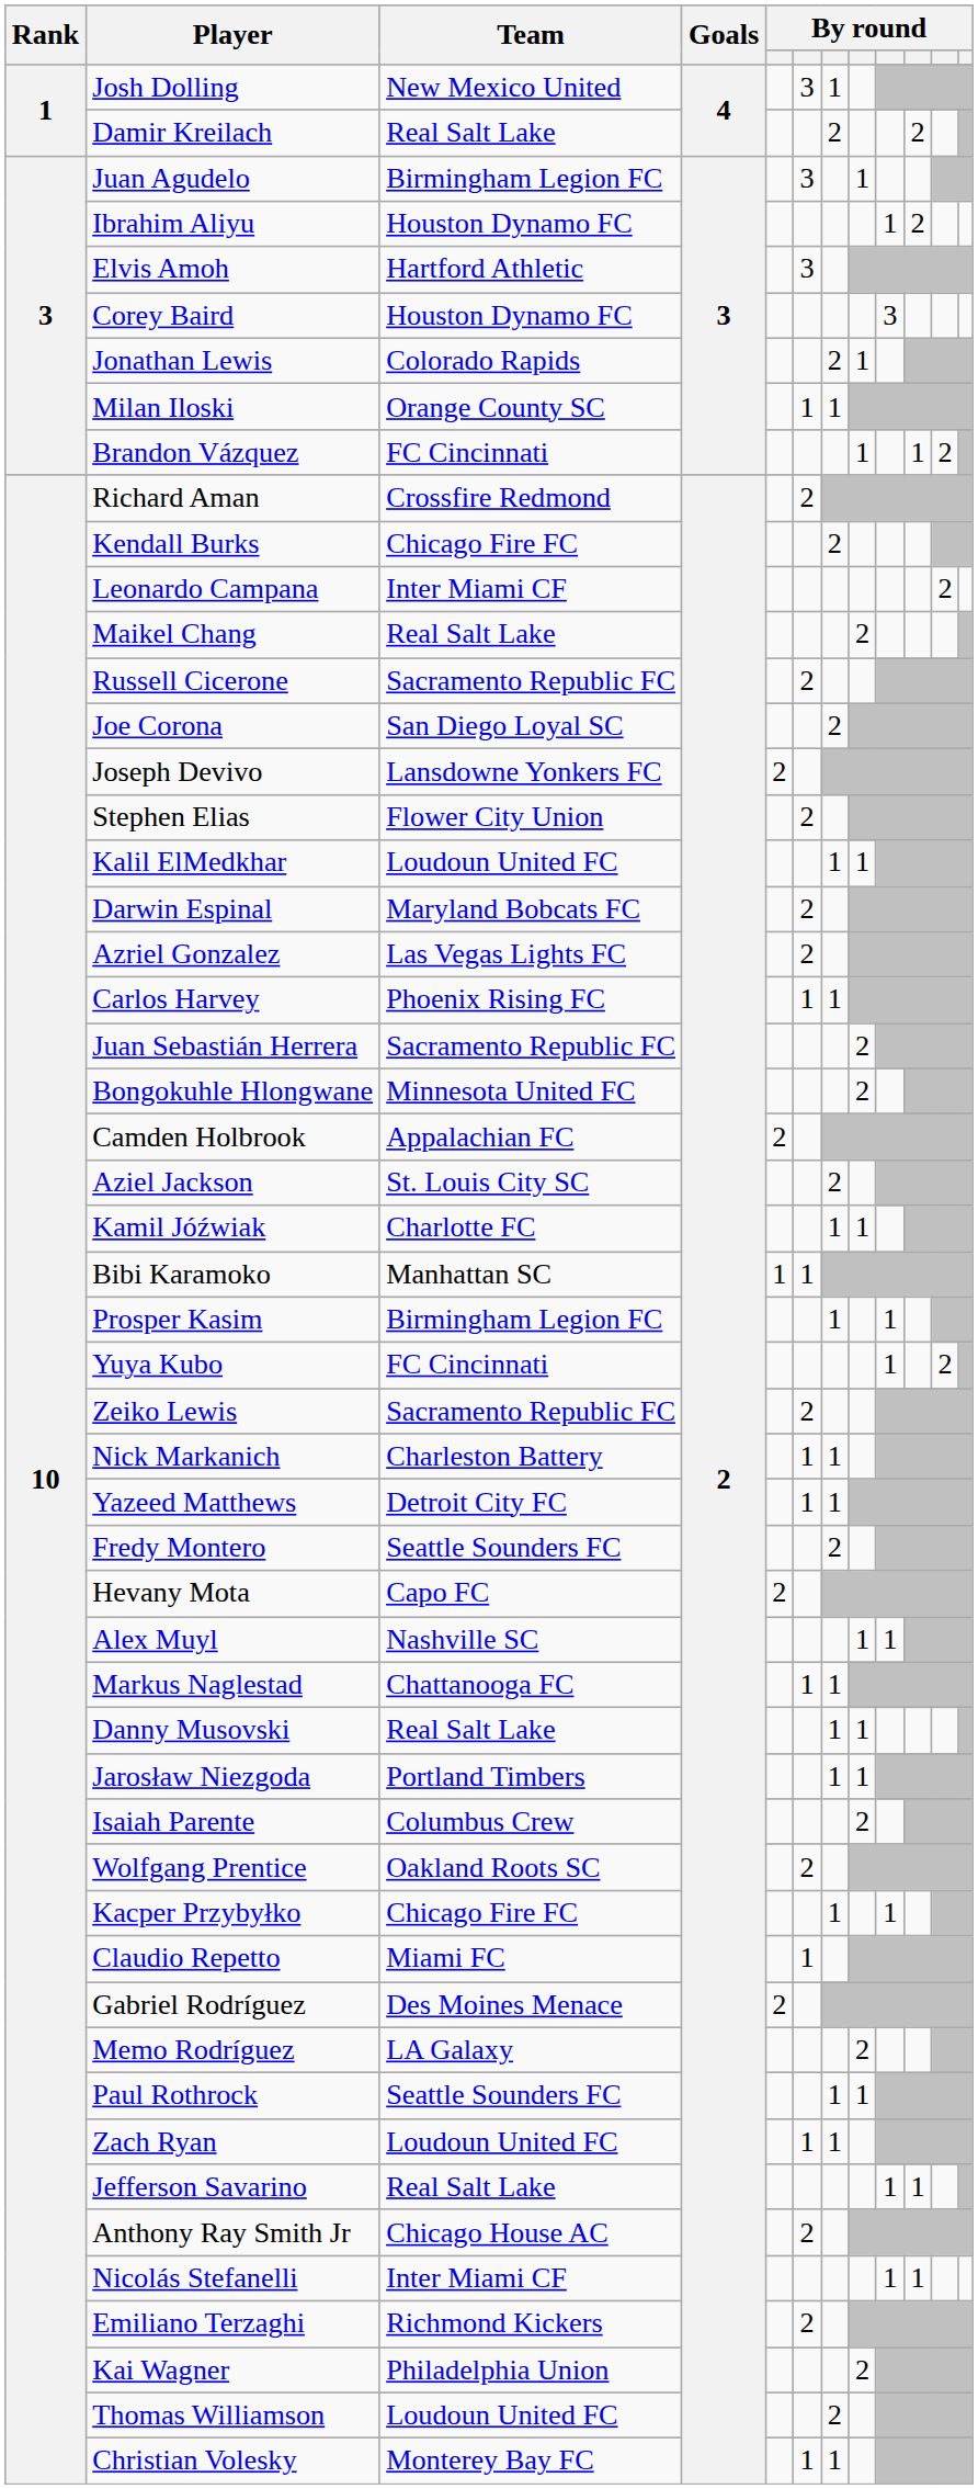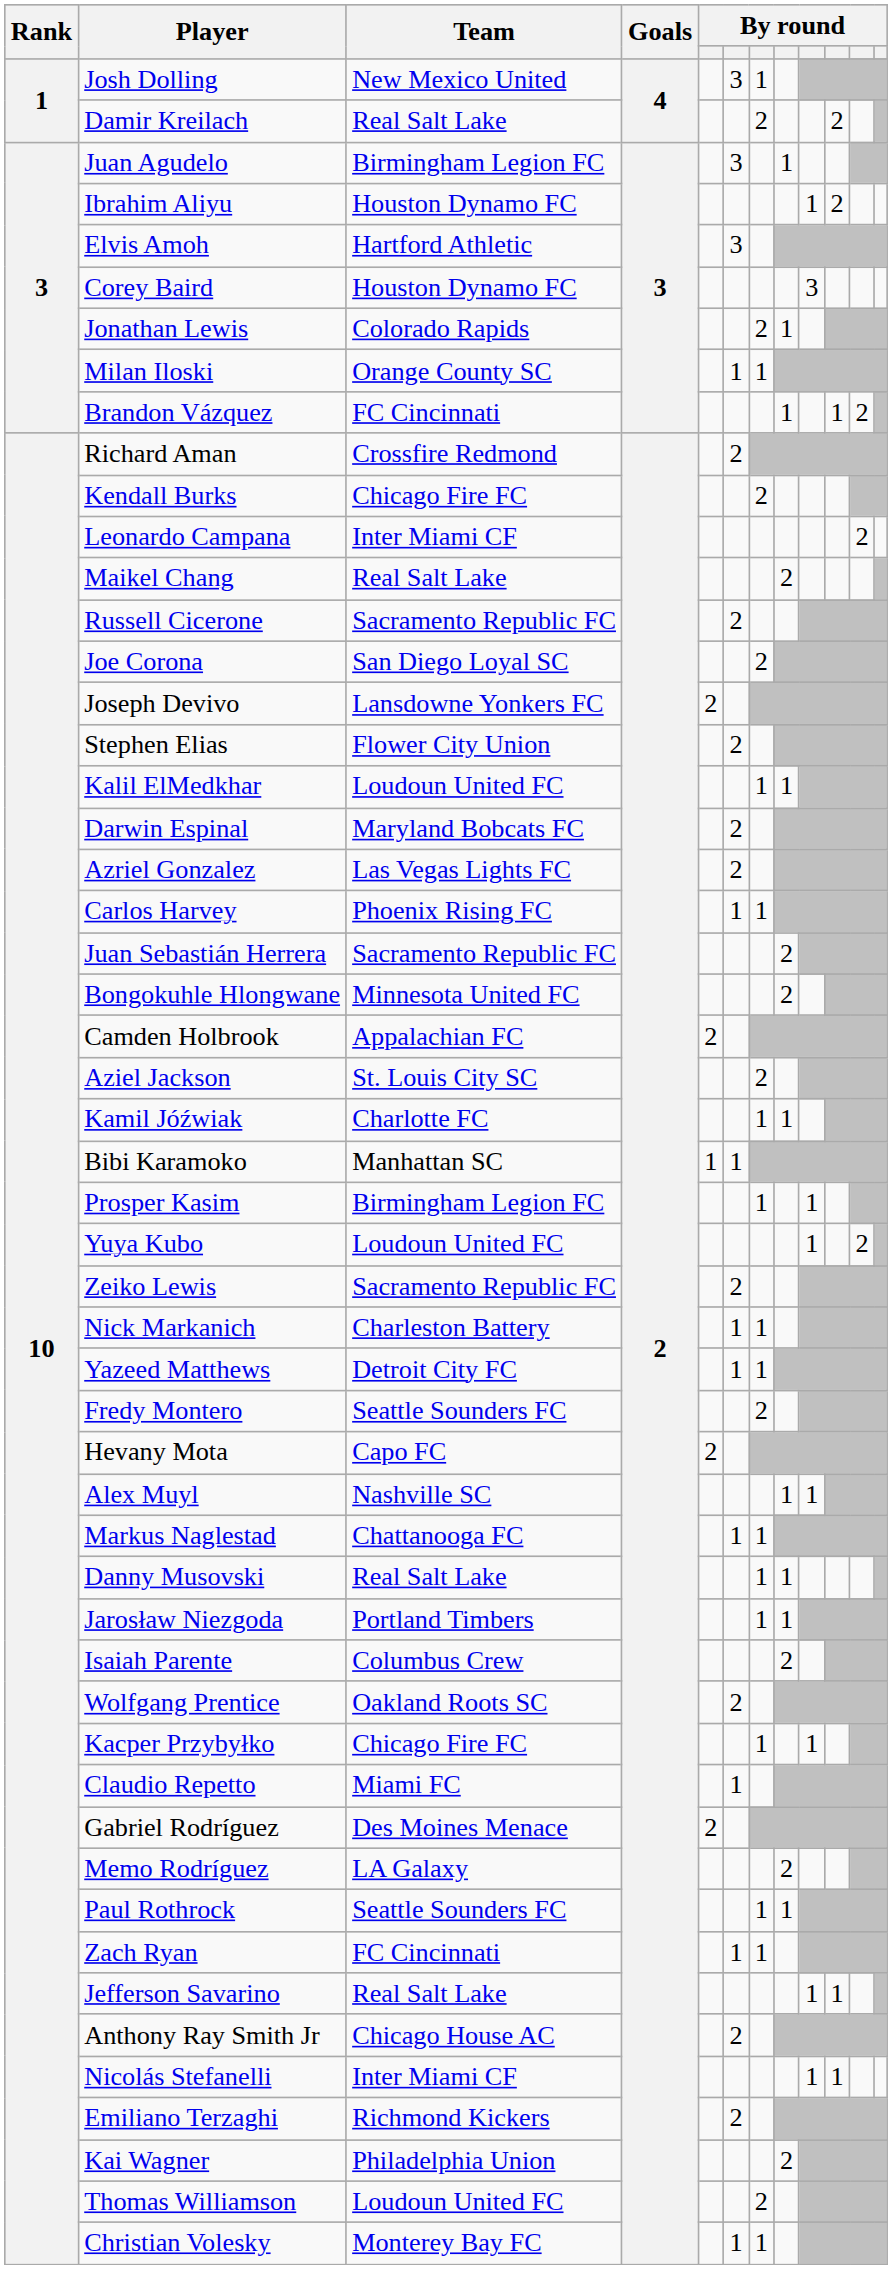 <table class="wikitable" style="text-align:center">
 <tr>
 <th rowspan=2>Rank</th>
 <th rowspan=2>Player</th>
 <th rowspan=2>Team</th>
 <th rowspan=2>Goals</th>
 <th colspan=9>By round</th>
 </tr>
 <tr>
 <th></th>
 <th></th>
 <th></th>
 <th></th>
 <th></th>
 <th></th>
 <th></th>
 <th></th>
 </tr>
 <tr>
 <th rowspan=2>1</th>
 <td align="left"> <a href='#'>Josh Dolling</a></td>
 <td align="left"><a href='#'>New Mexico United</a></td>
 <th rowspan=2>4</th>
 <td></td>
 <td>3</td>
 <td>1</td>
 <td></td>
 <td bgcolor="silver" colspan=4></td>
 </tr>
 <tr>
 <td align="left"> <a href='#'>Damir Kreilach</a></td>
 <td align="left"><a href='#'>Real Salt Lake</a></td>
 <td></td>
 <td></td>
 <td>2</td>
 <td></td>
 <td></td>
 <td>2</td>
 <td></td>
 <td bgcolor="silver"></td>
 </tr>
 <tr>
 <th rowspan=7>3</th>
 <td align="left"> <a href='#'>Juan Agudelo</a></td>
 <td align="left"><a href='#'>Birmingham Legion FC</a></td>
 <th rowspan=7>3</th>
 <td></td>
 <td>3</td>
 <td></td>
 <td>1</td>
 <td></td>
 <td></td>
 <td bgcolor="silver" colspan=2></td>
 </tr>
 <tr>
 <td align="left"> <a href='#'>Ibrahim Aliyu</a></td>
 <td align="left"><a href='#'>Houston Dynamo FC</a></td>
 <td></td>
 <td></td>
 <td></td>
 <td></td>
 <td>1</td>
 <td>2</td>
 <td></td>
 <td></td>
 </tr>
 <tr>
 <td align="left"> <a href='#'>Elvis Amoh</a></td>
 <td align="left"><a href='#'>Hartford Athletic</a></td>
 <td></td>
 <td>3</td>
 <td></td>
 <td bgcolor="silver" colspan=5></td>
 </tr>
 <tr>
 <td align="left"> <a href='#'>Corey Baird</a></td>
 <td align="left"><a href='#'>Houston Dynamo FC</a></td>
 <td></td>
 <td></td>
 <td></td>
 <td></td>
 <td>3</td>
 <td></td>
 <td></td>
 <td></td>
 </tr>
 <tr>
 <td align="left"> <a href='#'>Jonathan Lewis</a></td>
 <td align="left"><a href='#'>Colorado Rapids</a></td>
 <td></td>
 <td></td>
 <td>2</td>
 <td>1</td>
 <td></td>
 <td bgcolor="silver" colspan=3></td>
 </tr>
 <tr>
 <td align="left"> <a href='#'>Milan Iloski</a></td>
 <td align="left"><a href='#'>Orange County SC</a></td>
 <td></td>
 <td>1</td>
 <td>1</td>
 <td bgcolor="silver" colspan=5></td>
 </tr>
 <tr>
 <td align="left"> <a href='#'>Brandon Vázquez</a></td>
 <td align="left"><a href='#'>FC Cincinnati</a></td>
 <td></td>
 <td></td>
 <td></td>
 <td>1</td>
 <td></td>
 <td>1</td>
 <td>2</td>
 <td bgcolor="silver"></td>
 </tr>
 <tr>
 <th rowspan=44>10</th>
 <td align="left"> Richard Aman</td>
 <td align="left"><a href='#'>Crossfire Redmond</a></td>
 <th rowspan=44>2</th>
 <td></td>
 <td>2</td>
 <td bgcolor="silver" colspan=6></td>
 </tr>
 <tr>
 <td align="left"> <a href='#'>Kendall Burks</a></td>
 <td align="left"><a href='#'>Chicago Fire FC</a></td>
 <td></td>
 <td></td>
 <td>2</td>
 <td></td>
 <td></td>
 <td></td>
 <td bgcolor="silver" colspan=2></td>
 </tr>
 <tr>
 <td align="left"> <a href='#'>Leonardo Campana</a></td>
 <td align="left"><a href='#'>Inter Miami CF</a></td>
 <td></td>
 <td></td>
 <td></td>
 <td></td>
 <td></td>
 <td></td>
 <td>2</td>
 <td></td>
 </tr>
 <tr>
 <td align="left"> <a href='#'>Maikel Chang</a></td>
 <td align="left"><a href='#'>Real Salt Lake</a></td>
 <td></td>
 <td></td>
 <td></td>
 <td>2</td>
 <td></td>
 <td></td>
 <td></td>
 <td bgcolor="silver"></td>
 </tr>
 <tr>
 <td align="left"> <a href='#'>Russell Cicerone</a></td>
 <td align="left"><a href='#'>Sacramento Republic FC</a></td>
 <td></td>
 <td>2</td>
 <td></td>
 <td></td>
 <td bgcolor="silver" colspan=4></td>
 </tr>
 <tr>
 <td align="left"> <a href='#'>Joe Corona</a></td>
 <td align="left"><a href='#'>San Diego Loyal SC</a></td>
 <td></td>
 <td></td>
 <td>2</td>
 <td bgcolor="silver" colspan=5></td>
 </tr>
 <tr>
 <td align="left"> Joseph Devivo</td>
 <td align="left"><a href='#'>Lansdowne Yonkers FC</a></td>
 <td>2</td>
 <td></td>
 <td bgcolor="silver" colspan=6></td>
 </tr>
 <tr>
 <td align="left"> Stephen Elias</td>
 <td align="left"><a href='#'>Flower City Union</a></td>
 <td></td>
 <td>2</td>
 <td></td>
 <td bgcolor="silver" colspan=5></td>
 </tr>
 <tr>
 <td align="left"> <a href='#'>Kalil ElMedkhar</a></td>
 <td align="left"><a href='#'>Loudoun United FC</a></td>
 <td></td>
 <td></td>
 <td>1</td>
 <td>1</td>
 <td bgcolor="silver" colspan=4></td>
 </tr>
 <tr>
 <td align="left"> <a href='#'>Darwin Espinal</a></td>
 <td align="left"><a href='#'>Maryland Bobcats FC</a></td>
 <td></td>
 <td>2</td>
 <td></td>
 <td bgcolor="silver" colspan=5></td>
 </tr>
 <tr>
 <td align="left"> <a href='#'>Azriel Gonzalez</a></td>
 <td align="left"><a href='#'>Las Vegas Lights FC</a></td>
 <td></td>
 <td>2</td>
 <td></td>
 <td bgcolor="silver" colspan=5></td>
 </tr>
 <tr>
 <td align="left"> <a href='#'>Carlos Harvey</a></td>
 <td align="left"><a href='#'>Phoenix Rising FC</a></td>
 <td></td>
 <td>1</td>
 <td>1</td>
 <td bgcolor="silver" colspan=5></td>
 </tr>
 <tr>
 <td align="left"> <a href='#'>Juan Sebastián Herrera</a></td>
 <td align="left"><a href='#'>Sacramento Republic FC</a></td>
 <td></td>
 <td></td>
 <td></td>
 <td>2</td>
 <td bgcolor="silver" colspan=4></td>
 </tr>
 <tr>
 <td align="left"> <a href='#'>Bongokuhle Hlongwane</a></td>
 <td align="left"><a href='#'>Minnesota United FC</a></td>
 <td></td>
 <td></td>
 <td></td>
 <td>2</td>
 <td></td>
 <td bgcolor="silver" colspan=3></td>
 </tr>
 <tr>
 <td align="left"> Camden Holbrook</td>
 <td align="left"><a href='#'>Appalachian FC</a></td>
 <td>2</td>
 <td></td>
 <td bgcolor="silver" colspan=6></td>
 </tr>
 <tr>
 <td align="left"> <a href='#'>Aziel Jackson</a></td>
 <td align="left"><a href='#'>St. Louis City SC</a></td>
 <td></td>
 <td></td>
 <td>2</td>
 <td></td>
 <td bgcolor="silver" colspan=4></td>
 </tr>
 <tr>
 <td align="left"> <a href='#'>Kamil Jóźwiak</a></td>
 <td align="left"><a href='#'>Charlotte FC</a></td>
 <td></td>
 <td></td>
 <td>1</td>
 <td>1</td>
 <td></td>
 <td bgcolor="silver" colspan=3></td>
 </tr>
 <tr>
 <td align="left"> Bibi Karamoko</td>
 <td align="left">Manhattan SC</td>
 <td>1</td>
 <td>1</td>
 <td bgcolor="silver" colspan=6></td>
 </tr>
 <tr>
 <td align="left"> <a href='#'>Prosper Kasim</a></td>
 <td align="left"><a href='#'>Birmingham Legion FC</a></td>
 <td></td>
 <td></td>
 <td>1</td>
 <td></td>
 <td>1</td>
 <td></td>
 <td bgcolor="silver" colspan=2></td>
 </tr>
 <tr>
 <td align="left"> <a href='#'>Yuya Kubo</a></td>
-<td align="left"><a href='#'>FC Cincinnati</a></td>
+<td align="left"><a href='#'>Loudoun United FC</a></td>
 <td></td>
 <td></td>
 <td></td>
 <td></td>
 <td>1</td>
 <td></td>
 <td>2</td>
 <td bgcolor="silver"></td>
 </tr>
 <tr>
 <td align="left"> <a href='#'>Zeiko Lewis</a></td>
 <td align="left"><a href='#'>Sacramento Republic FC</a></td>
 <td></td>
 <td>2</td>
 <td></td>
 <td></td>
 <td bgcolor="silver" colspan=4></td>
 </tr>
 <tr>
 <td align="left"> <a href='#'>Nick Markanich</a></td>
 <td align="left"><a href='#'>Charleston Battery</a></td>
 <td></td>
 <td>1</td>
 <td>1</td>
 <td></td>
 <td bgcolor="silver" colspan=4></td>
 </tr>
 <tr>
 <td align="left"> <a href='#'>Yazeed Matthews</a></td>
 <td align="left"><a href='#'>Detroit City FC</a></td>
 <td></td>
 <td>1</td>
 <td>1</td>
 <td bgcolor="silver" colspan=5></td>
 </tr>
 <tr>
 <td align="left"> <a href='#'>Fredy Montero</a></td>
 <td align="left"><a href='#'>Seattle Sounders FC</a></td>
 <td></td>
 <td></td>
 <td>2</td>
 <td></td>
 <td bgcolor="silver" colspan=4></td>
 </tr>
 <tr>
 <td align="left"> Hevany Mota</td>
 <td align="left"><a href='#'>Capo FC</a></td>
 <td>2</td>
 <td></td>
 <td bgcolor="silver" colspan=6></td>
 </tr>
 <tr>
 <td align="left"> <a href='#'>Alex Muyl</a></td>
 <td align="left"><a href='#'>Nashville SC</a></td>
 <td></td>
 <td></td>
 <td></td>
 <td>1</td>
 <td>1</td>
 <td bgcolor="silver" colspan=3></td>
 </tr>
 <tr>
 <td align="left"> <a href='#'>Markus Naglestad</a></td>
 <td align="left"><a href='#'>Chattanooga FC</a></td>
 <td></td>
 <td>1</td>
 <td>1</td>
 <td bgcolor="silver" colspan=5></td>
 </tr>
 <tr>
 <td align="left"> <a href='#'>Danny Musovski</a></td>
 <td align="left"><a href='#'>Real Salt Lake</a></td>
 <td></td>
 <td></td>
 <td>1</td>
 <td>1</td>
 <td></td>
 <td></td>
 <td></td>
 <td bgcolor="silver"></td>
 </tr>
 <tr>
 <td align="left"> <a href='#'>Jarosław Niezgoda</a></td>
 <td align="left"><a href='#'>Portland Timbers</a></td>
 <td></td>
 <td></td>
 <td>1</td>
 <td>1</td>
 <td bgcolor="silver" colspan=4></td>
 </tr>
 <tr>
 <td align="left"> <a href='#'>Isaiah Parente</a></td>
 <td align="left"><a href='#'>Columbus Crew</a></td>
 <td></td>
 <td></td>
 <td></td>
 <td>2</td>
 <td></td>
 <td bgcolor="silver" colspan=3></td>
 </tr>
 <tr>
 <td align="left"> <a href='#'>Wolfgang Prentice</a></td>
 <td align="left"><a href='#'>Oakland Roots SC</a></td>
 <td></td>
 <td>2</td>
 <td></td>
 <td bgcolor="silver" colspan=5></td>
 </tr>
 <tr>
 <td align="left"> <a href='#'>Kacper Przybyłko</a></td>
 <td align="left"><a href='#'>Chicago Fire FC</a></td>
 <td></td>
 <td></td>
 <td>1</td>
 <td></td>
 <td>1</td>
 <td></td>
 <td bgcolor="silver" colspan=2></td>
 </tr>
 <tr>
 <td align="left"> <a href='#'>Claudio Repetto</a></td>
 <td align="left"><a href='#'>Miami FC</a></td>
 <td></td>
 <td>1</td>
 <td></td>
 <td bgcolor="silver" colspan=5></td>
 </tr>
 <tr>
 <td align="left"> Gabriel Rodríguez</td>
 <td align="left"><a href='#'>Des Moines Menace</a></td>
 <td>2</td>
 <td></td>
 <td bgcolor="silver" colspan=6></td>
 </tr>
 <tr>
 <td align="left"> <a href='#'>Memo Rodríguez</a></td>
 <td align="left"><a href='#'>LA Galaxy</a></td>
 <td></td>
 <td></td>
 <td></td>
 <td>2</td>
 <td></td>
 <td></td>
 <td bgcolor="silver" colspan=2></td>
 </tr>
 <tr>
 <td align="left"> <a href='#'>Paul Rothrock</a></td>
 <td align="left"><a href='#'>Seattle Sounders FC</a></td>
 <td></td>
 <td></td>
 <td>1</td>
 <td>1</td>
 <td bgcolor="silver" colspan=4></td>
 </tr>
 <tr>
 <td align="left"> <a href='#'>Zach Ryan</a></td>
-<td align="left"><a href='#'>Loudoun United FC</a></td>
+<td align="left"><a href='#'>FC Cincinnati</a></td>
 <td></td>
 <td>1</td>
 <td>1</td>
 <td></td>
 <td bgcolor="silver" colspan=4></td>
 </tr>
 <tr>
 <td align="left"> <a href='#'>Jefferson Savarino</a></td>
 <td align="left"><a href='#'>Real Salt Lake</a></td>
 <td></td>
 <td></td>
 <td></td>
 <td></td>
 <td>1</td>
 <td>1</td>
 <td></td>
 <td bgcolor="silver"></td>
 </tr>
 <tr>
 <td align="left"> Anthony Ray Smith Jr</td>
 <td align="left"><a href='#'>Chicago House AC</a></td>
 <td></td>
 <td>2</td>
 <td></td>
 <td bgcolor="silver" colspan=5></td>
 </tr>
 <tr>
 <td align="left"> <a href='#'>Nicolás Stefanelli</a></td>
 <td align="left"><a href='#'>Inter Miami CF</a></td>
 <td></td>
 <td></td>
 <td></td>
 <td></td>
 <td>1</td>
 <td>1</td>
 <td></td>
 <td></td>
 </tr>
 <tr>
 <td align="left"> <a href='#'>Emiliano Terzaghi</a></td>
 <td align="left"><a href='#'>Richmond Kickers</a></td>
 <td></td>
 <td>2</td>
 <td></td>
 <td bgcolor="silver" colspan=5></td>
 </tr>
 <tr>
 <td align="left"> <a href='#'>Kai Wagner</a></td>
 <td align="left"><a href='#'>Philadelphia Union</a></td>
 <td></td>
 <td></td>
 <td></td>
 <td>2</td>
 <td bgcolor="silver" colspan=4></td>
 </tr>
 <tr>
 <td align="left"> <a href='#'>Thomas Williamson</a></td>
 <td align="left"><a href='#'>Loudoun United FC</a></td>
 <td></td>
 <td></td>
 <td>2</td>
 <td></td>
 <td bgcolor="silver" colspan=4></td>
 </tr>
 <tr>
 <td align="left"> <a href='#'>Christian Volesky</a></td>
 <td align="left"><a href='#'>Monterey Bay FC</a></td>
 <td></td>
 <td>1</td>
 <td>1</td>
 <td></td>
 <td bgcolor="silver" colspan=4></td>
 </tr>
 <tr>
 </tr>
 </table>
